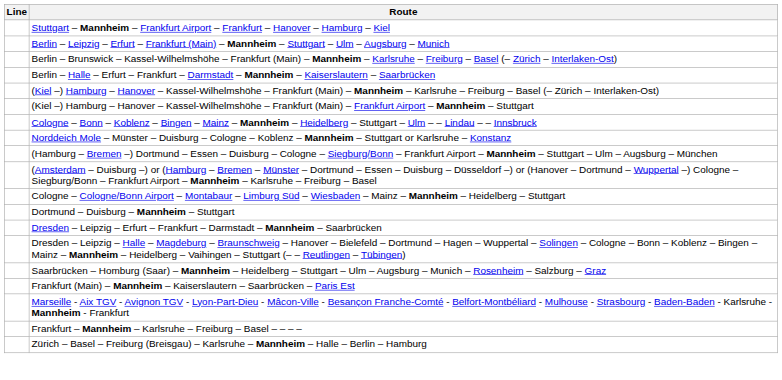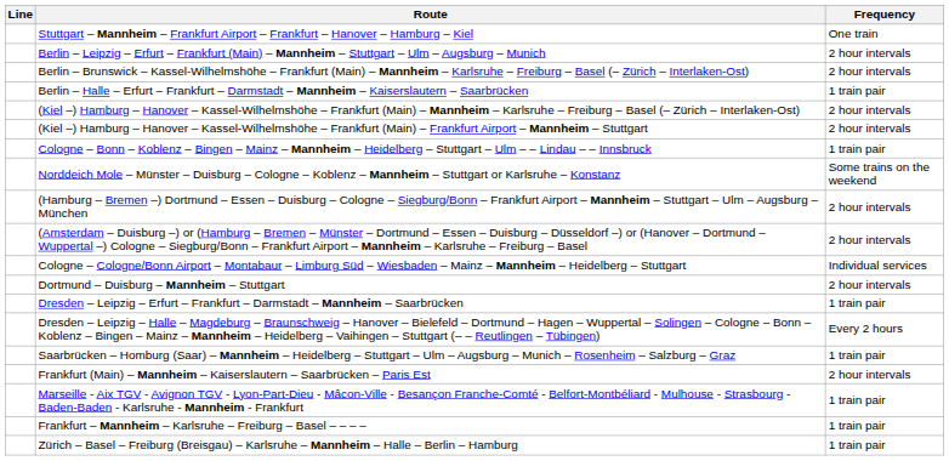 <table class="wikitable" style="text-align:left; background-color:white">
 <tr bgcolor="#d8d8d8">
 <th>Line</th>
 <th>Route</th>
+<th>Frequency</th>
 </tr>
 <tr>
 <td></td>
 <td><a href='#'>Stuttgart</a> – <strong>Mannheim</strong> – <a href='#'>Frankfurt Airport</a> – <a href='#'>Frankfurt</a> – <a href='#'>Hanover</a> – <a href='#'>Hamburg</a> – <a href='#'>Kiel</a></td>
+<td>One train</td>
 </tr>
 <tr>
 <td></td>
 <td><a href='#'>Berlin</a> – <a href='#'>Leipzig</a> – <a href='#'>Erfurt</a> – <a href='#'>Frankfurt (Main)</a> – <strong>Mannheim</strong> – <a href='#'>Stuttgart</a> – <a href='#'>Ulm</a> – <a href='#'>Augsburg</a> – <a href='#'>Munich</a></td>
+<td>2 hour intervals</td>
 </tr>
 <tr>
 <td></td>
 <td>Berlin – Brunswick – Kassel-Wilhelmshöhe – Frankfurt (Main) – <strong>Mannheim</strong> – <a href='#'>Karlsruhe</a> – <a href='#'>Freiburg</a> – <a href='#'>Basel</a> (– <a href='#'>Zürich</a> – <a href='#'>Interlaken-Ost</a>)</td>
+<td>2 hour intervals</td>
 </tr>
 <tr>
 <td></td>
 <td>Berlin – <a href='#'>Halle</a> – Erfurt – Frankfurt – <a href='#'>Darmstadt</a> – <strong>Mannheim</strong> – <a href='#'>Kaiserslautern</a> – <a href='#'>Saarbrücken</a></td>
+<td>1 train pair</td>
 </tr>
 <tr>
 <td></td>
 <td>(<a href='#'>Kiel</a> –) <a href='#'>Hamburg</a> – <a href='#'>Hanover</a> – Kassel-Wilhelmshöhe – Frankfurt (Main) – <strong>Mannheim</strong> – Karlsruhe – Freiburg – Basel (– Zürich – Interlaken-Ost)</td>
+<td>2 hour intervals</td>
 </tr>
 <tr>
 <td></td>
 <td>(Kiel –) Hamburg – Hanover – Kassel-Wilhelmshöhe – Frankfurt (Main) – <a href='#'>Frankfurt Airport</a> – <strong>Mannheim</strong> – Stuttgart</td>
+<td>2 hour intervals</td>
 </tr>
 <tr>
 <td></td>
 <td><a href='#'>Cologne</a> – <a href='#'>Bonn</a> – <a href='#'>Koblenz</a> – <a href='#'>Bingen</a> – <a href='#'>Mainz</a> – <strong>Mannheim</strong> – <a href='#'>Heidelberg</a> –  Stuttgart – <a href='#'>Ulm</a> –  – <a href='#'>Lindau</a> –  –  <a href='#'>Innsbruck</a></td>
+<td>1 train pair</td>
 </tr>
 <tr>
 <td></td>
 <td><a href='#'>Norddeich Mole</a> – Münster – Duisburg – Cologne – Koblenz – <strong>Mannheim</strong> – Stuttgart or Karlsruhe – <a href='#'>Konstanz</a></td>
+<td>Some trains on the weekend</td>
 </tr>
 <tr>
 <td></td>
 <td>(Hamburg – <a href='#'>Bremen</a> –) Dortmund – Essen – Duisburg – Cologne – <a href='#'>Siegburg/Bonn</a> – Frankfurt Airport – <strong>Mannheim</strong> – Stuttgart – Ulm – Augsburg – München</td>
+<td>2 hour intervals</td>
 </tr>
 <tr>
 <td></td>
 <td>(<a href='#'>Amsterdam</a> – Duisburg –) or (<a href='#'>Hamburg</a> – <a href='#'>Bremen</a> – <a href='#'>Münster</a> – Dortmund – Essen – Duisburg – Düsseldorf –) or (Hanover – Dortmund – <a href='#'>Wuppertal</a> –) Cologne – Siegburg/Bonn – Frankfurt Airport – <strong>Mannheim</strong> – Karlsruhe – Freiburg – Basel</td>
+<td>2 hour intervals</td>
 </tr>
 <tr>
 <td></td>
 <td>Cologne – <a href='#'>Cologne/Bonn Airport</a> – <a href='#'>Montabaur</a> – <a href='#'>Limburg Süd</a> – <a href='#'>Wiesbaden</a> – Mainz – <strong>Mannheim</strong> – Heidelberg – Stuttgart</td>
+<td>Individual services</td>
 </tr>
 <tr>
 <td></td>
 <td>Dortmund – Duisburg –   <strong>Mannheim</strong> – Stuttgart</td>
+<td>2 hour intervals</td>
 </tr>
 <tr>
 <td></td>
 <td><a href='#'>Dresden</a> – Leipzig – Erfurt – Frankfurt – Darmstadt – <strong>Mannheim</strong> – Saarbrücken</td>
+<td>1 train pair</td>
 </tr>
 <tr>
 <td></td>
 <td>Dresden –  Leipzig – <a href='#'>Halle</a> – <a href='#'>Magdeburg</a> – <a href='#'>Braunschweig</a> – Hanover – Bielefeld – Dortmund – Hagen – Wuppertal – <a href='#'>Solingen</a> – Cologne – Bonn – Koblenz – Bingen – Mainz – <strong>Mannheim</strong> – Heidelberg – Vaihingen – Stuttgart (–  – <a href='#'>Reutlingen</a> – <a href='#'>Tübingen</a>)</td>
+<td>Every 2 hours</td>
 </tr>
 <tr>
 <td></td>
 <td>Saarbrücken – Homburg (Saar) – <strong>Mannheim</strong> – Heidelberg – Stuttgart – Ulm – Augsburg – Munich – <a href='#'>Rosenheim</a> – Salzburg – <a href='#'>Graz</a></td>
+<td>1 train pair</td>
 </tr>
 <tr>
 <td></td>
 <td>Frankfurt (Main) – <strong>Mannheim</strong> – Kaiserslautern – Saarbrücken – <a href='#'>Paris Est</a></td>
+<td>2 hour intervals</td>
 </tr>
 <tr>
 <td></td>
 <td><a href='#'>Marseille</a> - <a href='#'>Aix TGV</a> - <a href='#'>Avignon TGV</a> - <a href='#'>Lyon-Part-Dieu</a> - <a href='#'>Mâcon-Ville</a> - <a href='#'>Besançon Franche-Comté</a> - <a href='#'>Belfort-Montbéliard</a> - <a href='#'>Mulhouse</a> - <a href='#'>Strasbourg</a> - <a href='#'>Baden-Baden</a> - Karlsruhe - <strong>Mannheim</strong> - Frankfurt</td>
+<td>1 train pair</td>
 </tr>
 <tr>
 <td></td>
 <td>Frankfurt – <strong>Mannheim</strong> – Karlsruhe – Freiburg – Basel –  –  –  – </td>
+<td>1 train pair</td>
 </tr>
 <tr>
 <td></td>
 <td>Zürich – Basel – Freiburg (Breisgau) – Karlsruhe – <strong>Mannheim</strong> –  Halle – Berlin – Hamburg</td>
+<td>1 train pair</td>
 </tr>
 </table>
